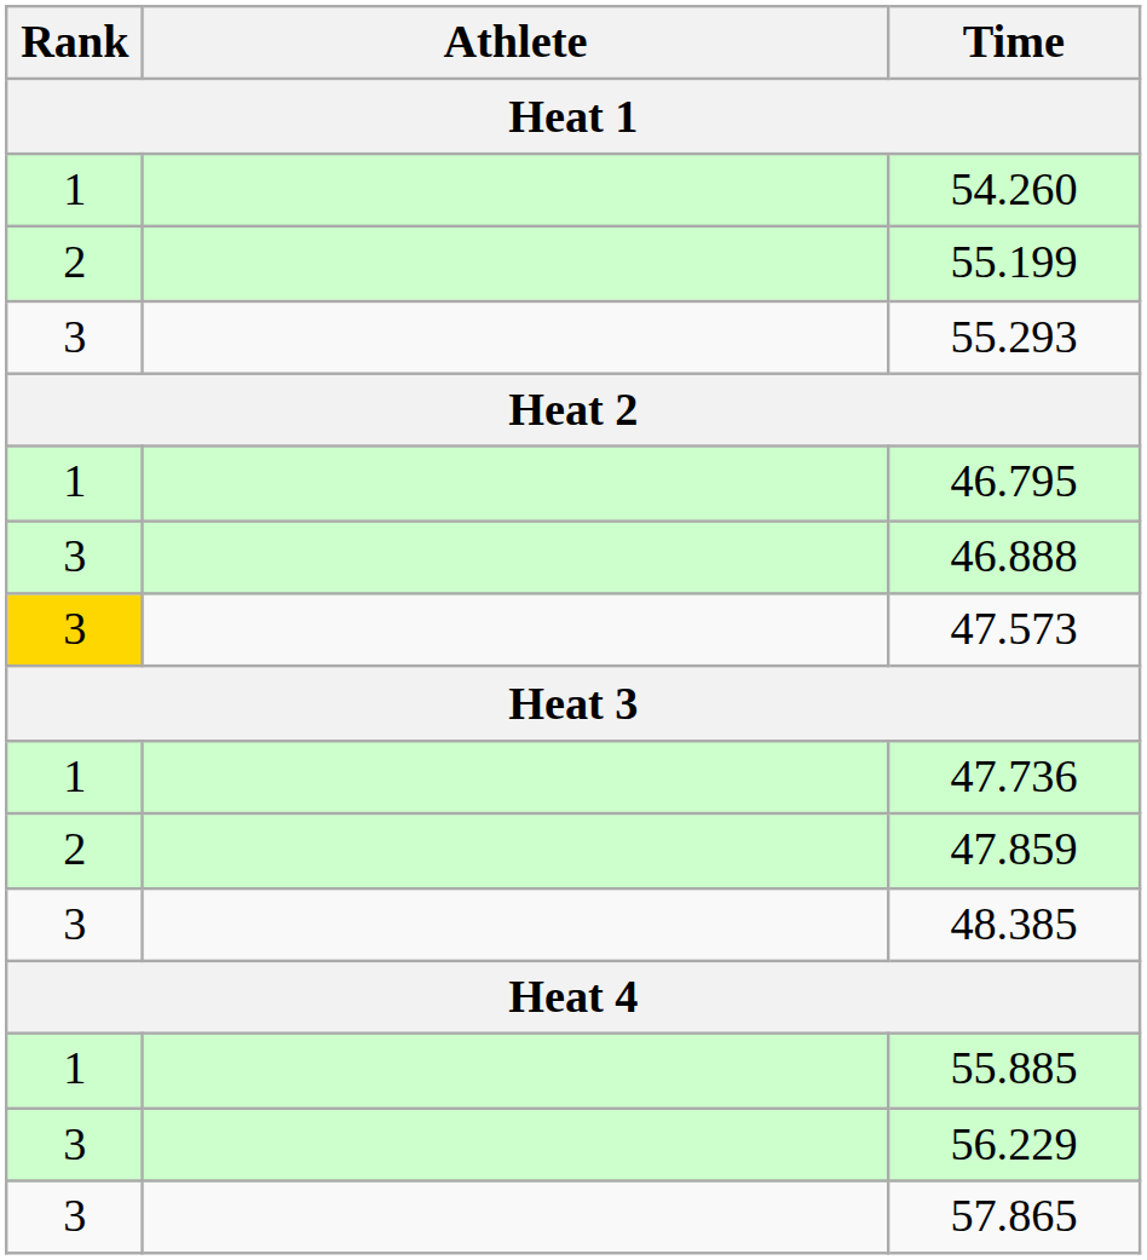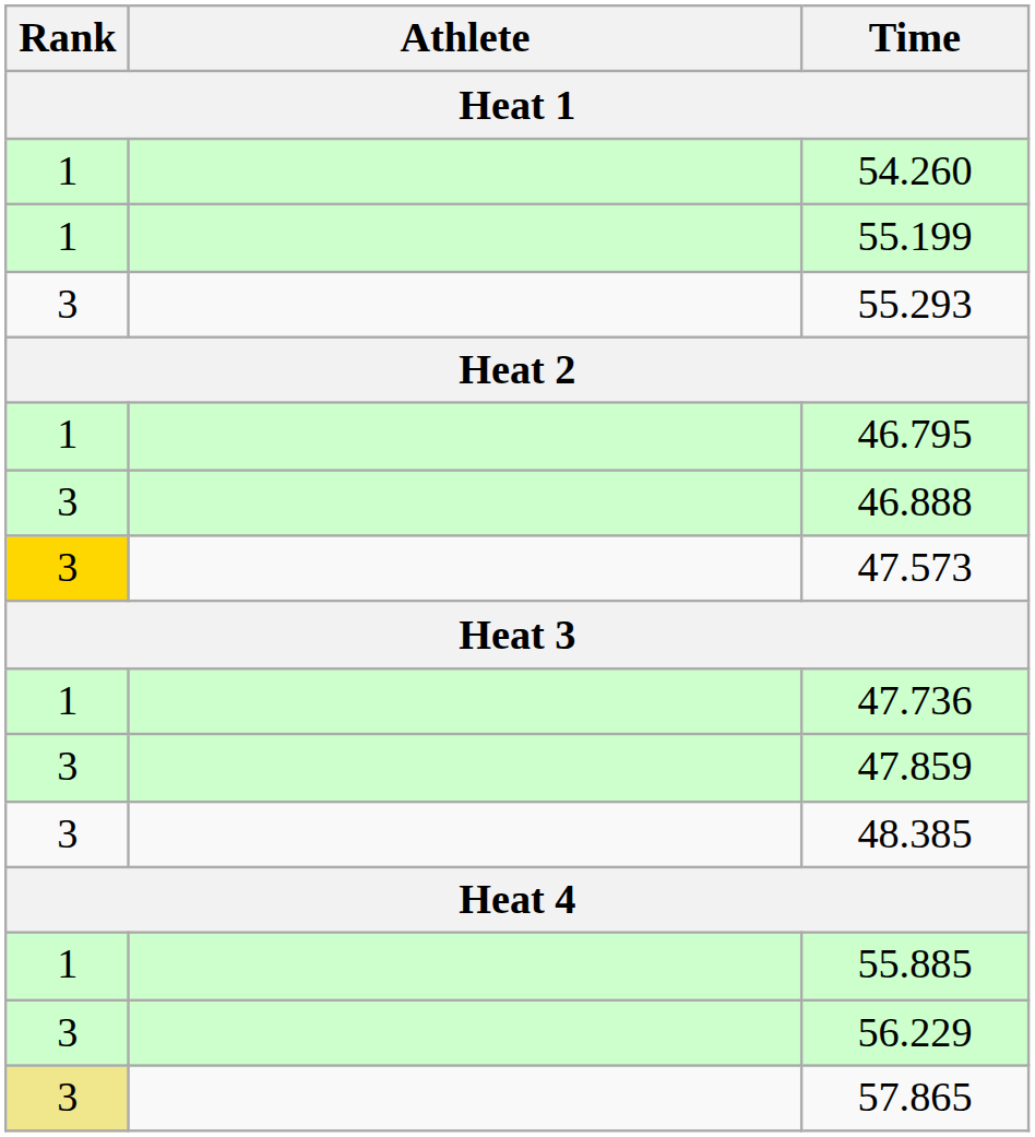 <table class=wikitable style="text-align:center">
 <tr>
 <th width=40>Rank</th>
 <th width=250>Athlete</th>
 <th width=80>Time</th>
 </tr>
 <tr>
 <th colspan=3>Heat 1</th>
 </tr>
 <tr bgcolor="ccffcc">
 <td>1</td>
 <td align=left></td>
 <td>54.260</td>
 </tr>
 <tr bgcolor="ccffcc">
-<td>2</td>
+<td>1</td>
 <td align=left></td>
 <td>55.199</td>
 </tr>
 <tr>
 <td>3</td>
 <td align=left></td>
 <td>55.293</td>
 </tr>
 <tr>
 <th colspan=3>Heat 2</th>
 </tr>
 <tr bgcolor="ccffcc">
 <td>1</td>
 <td align=left></td>
 <td>46.795</td>
 </tr>
 <tr bgcolor="ccffcc">
 <td>3</td>
 <td align=left></td>
 <td>46.888</td>
 </tr>
 <tr>
 <td style="background: gold;">3</td>
 <td align=left></td>
 <td>47.573</td>
 </tr>
 <tr>
 <th colspan=3>Heat 3</th>
 </tr>
 <tr bgcolor="ccffcc">
 <td>1</td>
 <td align=left></td>
 <td>47.736</td>
 </tr>
 <tr bgcolor="ccffcc">
-<td>2</td>
+<td>3</td>
 <td align=left></td>
 <td>47.859</td>
 </tr>
 <tr>
 <td>3</td>
 <td align=left></td>
 <td>48.385</td>
 </tr>
 <tr>
 <th colspan=3>Heat 4</th>
 </tr>
 <tr bgcolor="ccffcc">
 <td>1</td>
 <td align=left></td>
 <td>55.885</td>
 </tr>
 <tr bgcolor="ccffcc">
 <td>3</td>
 <td align=left></td>
 <td>56.229</td>
 </tr>
 <tr>
-<td>3</td>
+<td style="background: khaki;">3</td>
 <td align=left></td>
 <td>57.865</td>
 </tr>
 </table>
